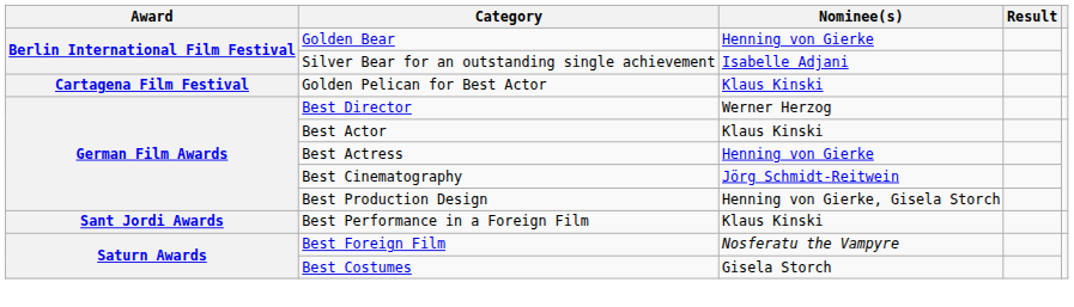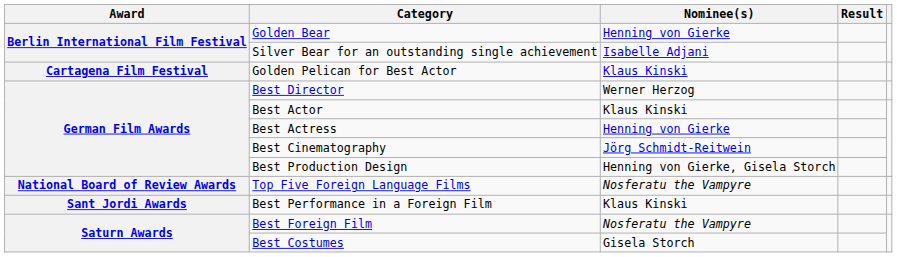 <table class="wikitable plainrowheaders">
 <tr>
 <th>Award</th>
 <th>Category</th>
 <th>Nominee(s)</th>
 <th>Result</th>
 <th></th>
 </tr>
 <tr>
 <th scope="row" rowspan=2><a href='#'>Berlin International Film Festival</a></th>
 <td><a href='#'>Golden Bear</a></td>
 <td><a href='#'>Henning von Gierke</a> </td>
 <td></td>
 <td rowspan=2></td>
 </tr>
 <tr>
 <td>Silver Bear for an outstanding single achievement</td>
 <td><a href='#'>Isabelle Adjani</a></td>
 <td></td>
 </tr>
 <tr>
 <th scope="row"><a href='#'>Cartagena Film Festival</a></th>
 <td>Golden Pelican for Best Actor</td>
 <td><a href='#'>Klaus Kinski</a></td>
 <td></td>
 <td></td>
 </tr>
 <tr>
 <th scope="row" rowspan=5><a href='#'>German Film Awards</a></th>
 <td><a href='#'>Best Director</a></td>
 <td>Werner Herzog</td>
 <td></td>
 <td></td>
 </tr>
 <tr>
 <td>Best Actor</td>
 <td>Klaus Kinski</td>
 <td></td>
 </tr>
 <tr>
 <td>Best Actress</td>
 <td><a href='#'>Henning von Gierke</a> </td>
 <td></td>
 </tr>
 <tr>
 <td>Best Cinematography</td>
 <td><a href='#'>Jörg Schmidt-Reitwein</a></td>
 <td></td>
 </tr>
 <tr>
 <td>Best Production Design</td>
 <td>Henning von Gierke, Gisela Storch</td>
 <td></td>
 </tr>
 <tr>
+<th scope="row"><a href='#'>National Board of Review Awards</a></th>
+<td><a href='#'>Top Five Foreign Language Films</a></td>
+<td><em>Nosferatu the Vampyre</em></td>
+<td></td>
+<td></td>
+</tr>
+<tr>
 <th scope="row"><a href='#'>Sant Jordi Awards</a></th>
 <td>Best Performance in a Foreign Film</td>
 <td>Klaus Kinski</td>
 <td></td>
 <td></td>
 </tr>
 <tr>
 <th scope="row" rowspan=2><a href='#'>Saturn Awards</a></th>
 <td><a href='#'>Best Foreign Film</a></td>
 <td><em>Nosferatu the Vampyre</em></td>
 <td></td>
 <td rowspan=2></td>
 </tr>
 <tr>
 <td><a href='#'>Best Costumes</a></td>
 <td>Gisela Storch</td>
 <td></td>
 </tr>
 </table>
